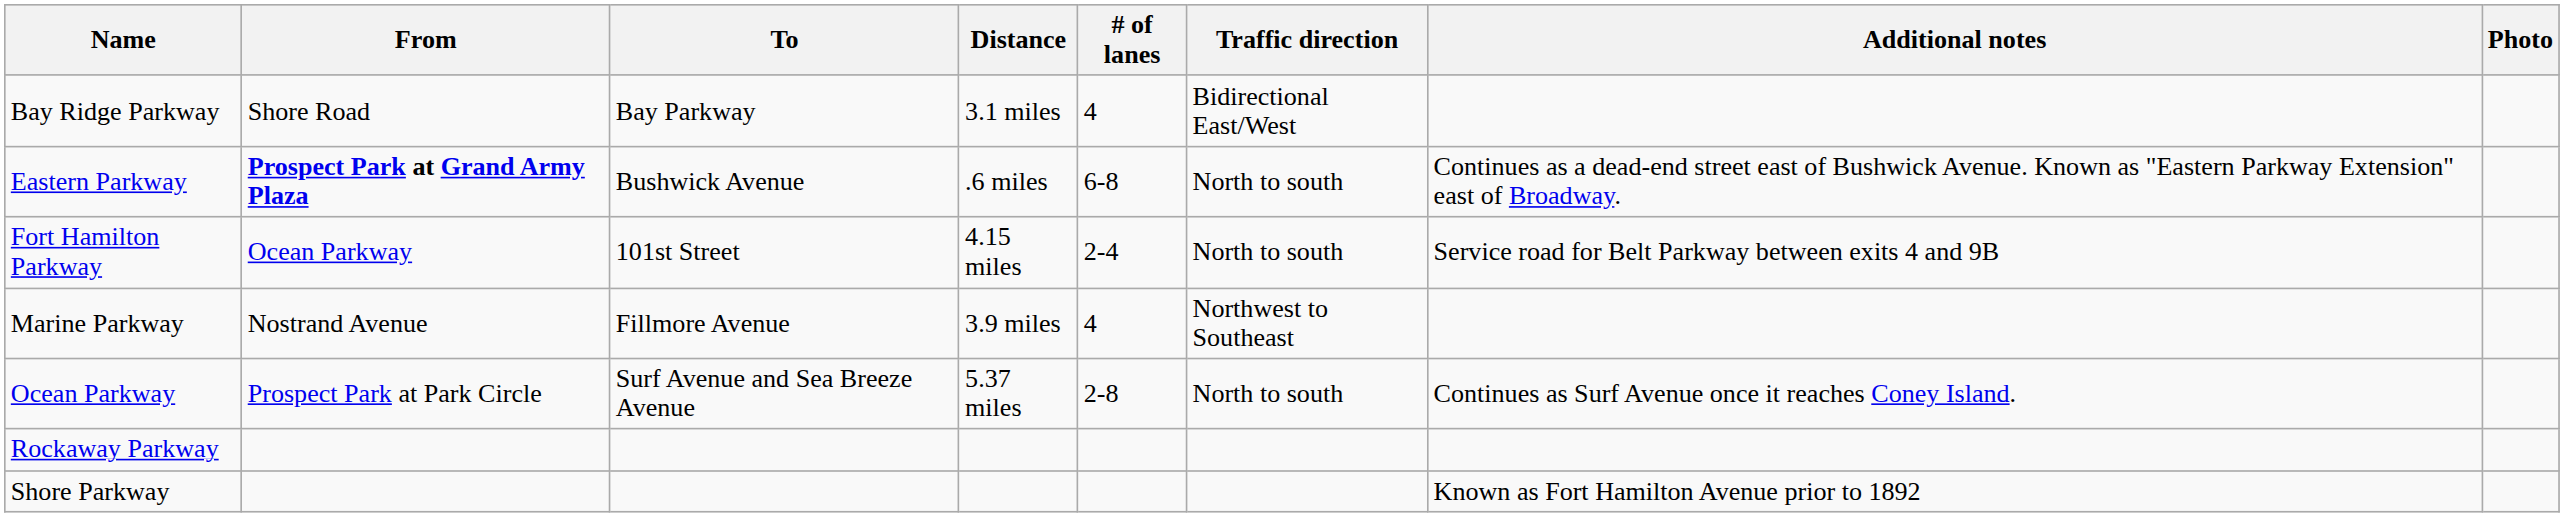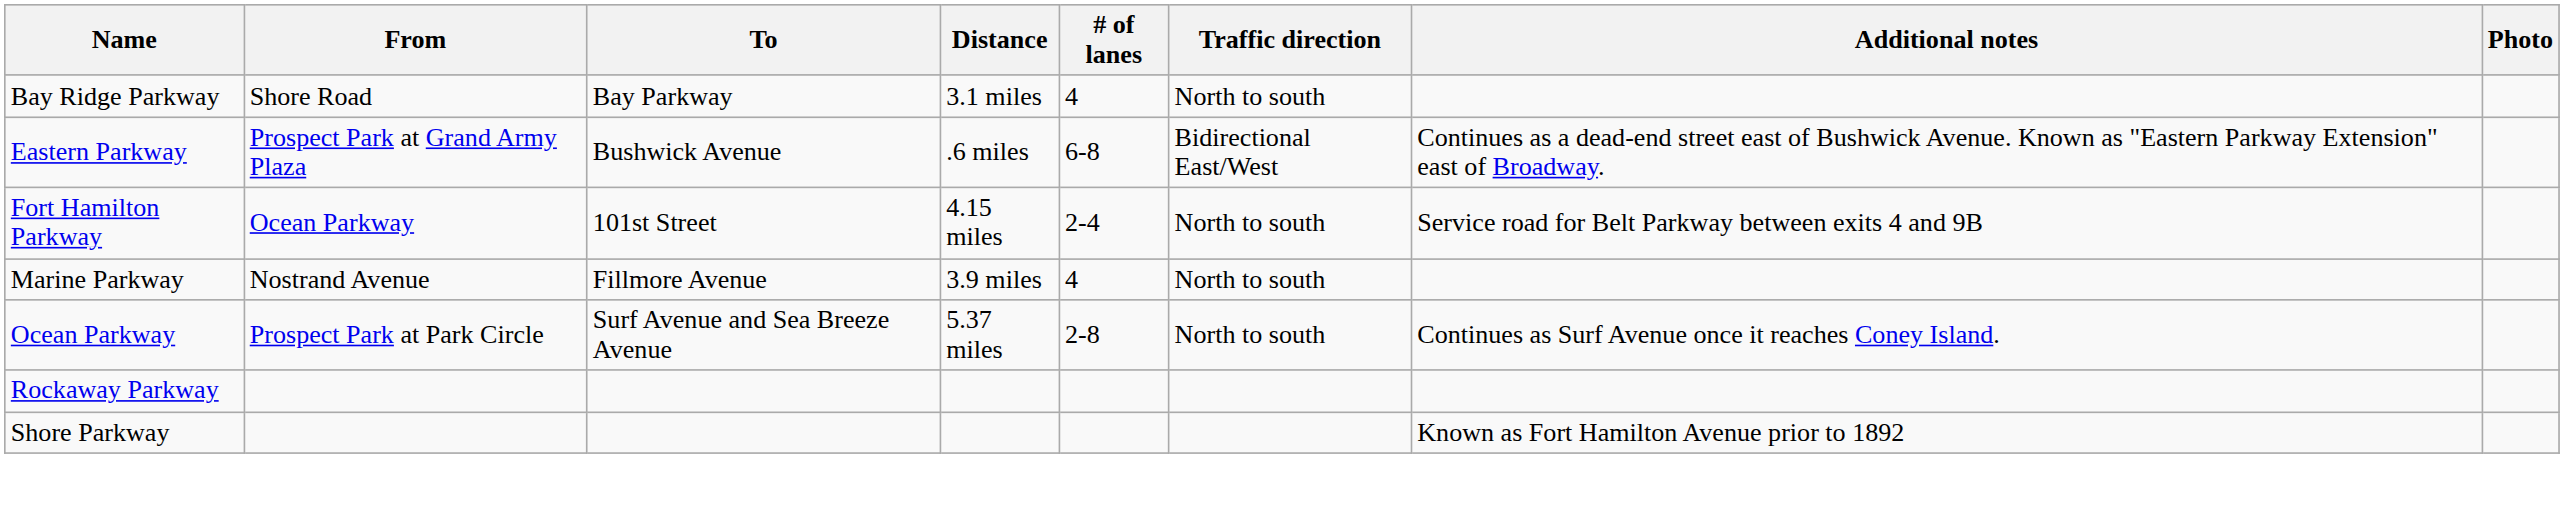 <table class=wikitable>
 <tr>
 <th>Name</th>
 <th>From</th>
 <th>To</th>
 <th>Distance</th>
 <th># of lanes</th>
 <th>Traffic direction</th>
 <th>Additional notes</th>
 <th>Photo</th>
 </tr>
 <tr>
 <td>Bay Ridge Parkway</td>
 <td>Shore Road</td>
 <td>Bay Parkway</td>
 <td>3.1 miles</td>
 <td>4</td>
-<td>Bidirectional East/West</td>
+<td>North to south</td>
 <td></td>
 <td></td>
 </tr>
 <tr>
 <td><a href='#'>Eastern Parkway</a></td>
-<td><strong><a href='#'>Prospect Park</a> at <a href='#'>Grand Army Plaza</a></strong></td>
+<td><a href='#'>Prospect Park</a> at <a href='#'>Grand Army Plaza</a></td>
 <td>Bushwick Avenue</td>
 <td>.6 miles</td>
 <td>6-8</td>
-<td>North to south</td>
+<td>Bidirectional East/West</td>
 <td>Continues as a dead-end street east of Bushwick Avenue. Known as "Eastern Parkway Extension" east of <a href='#'>Broadway</a>.</td>
 <td></td>
 </tr>
 <tr>
 <td><a href='#'>Fort Hamilton Parkway</a></td>
 <td><a href='#'>Ocean Parkway</a></td>
 <td>101st Street</td>
 <td>4.15 miles</td>
 <td>2-4</td>
 <td>North to south</td>
 <td>Service road for Belt Parkway between exits 4 and 9B</td>
 <td></td>
 </tr>
 <tr>
 <td>Marine Parkway</td>
 <td>Nostrand Avenue</td>
 <td>Fillmore Avenue</td>
 <td>3.9 miles</td>
 <td>4</td>
-<td>Northwest to Southeast</td>
+<td>North to south</td>
 <td></td>
 <td></td>
 </tr>
 <tr>
 <td><a href='#'>Ocean Parkway</a></td>
 <td><a href='#'>Prospect Park</a> at Park Circle</td>
 <td>Surf Avenue and Sea Breeze Avenue</td>
 <td>5.37 miles</td>
 <td>2-8</td>
 <td>North to south</td>
 <td>Continues as Surf Avenue once it reaches <a href='#'>Coney Island</a>.</td>
 <td></td>
 </tr>
 <tr>
 <td><a href='#'>Rockaway Parkway</a></td>
 <td></td>
 <td></td>
 <td></td>
 <td></td>
 <td></td>
 <td></td>
 <td></td>
 </tr>
 <tr>
 <td>Shore Parkway</td>
 <td></td>
 <td></td>
 <td></td>
 <td></td>
 <td></td>
 <td>Known as Fort Hamilton Avenue prior to 1892</td>
 <td></td>
 </tr>
 </table>
